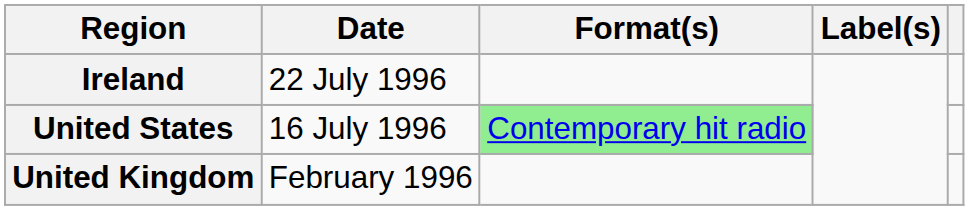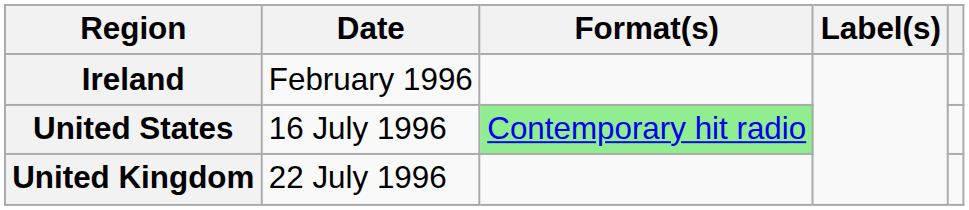 <table class="wikitable plainrowheaders">
 <tr>
 <th scope="col">Region</th>
 <th scope="col">Date</th>
 <th scope="col">Format(s)</th>
 <th scope="col">Label(s)</th>
 <th scope="col"></th>
 </tr>
 <tr>
 <th scope="row">Ireland</th>
-<td>22 July 1996</td>
+<td>February 1996</td>
 <td></td>
 <td rowspan="3"></td>
 <td></td>
 </tr>
 <tr>
 <th scope="row">United States</th>
 <td>16 July 1996</td>
 <td style="background: lightgreen;"><a href='#'>Contemporary hit radio</a></td>
 <td></td>
 </tr>
 <tr>
 <th scope="row">United Kingdom</th>
-<td>February 1996</td>
+<td>22 July 1996</td>
 <td></td>
 <td></td>
 </tr>
 </table>
